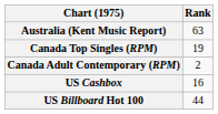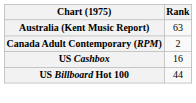 <table class="wikitable sortable plainrowheaders">
 <tr>
 <th scope="col">Chart (1975)</th>
 <th scope="col">Rank</th>
 </tr>
 <tr>
 <th scope="row">Australia (Kent Music Report)</th>
 <td style="text-align:center;">63</td>
-</tr>
-<tr>
-<th scope="row">Canada Top Singles (<em>RPM</em>)</th>
-<td style="text-align:center;">19</td>
 </tr>
 <tr>
 <th scope="row">Canada Adult Contemporary (<em>RPM</em>)</th>
 <td style="text-align:center;">2</td>
 </tr>
 <tr>
 <th scope="row">US <em>Cashbox</em></th>
 <td style="text-align:center;">16</td>
 </tr>
 <tr>
 <th scope="row">US <em>Billboard</em> Hot 100</th>
 <td style="text-align:center;">44</td>
 </tr>
 </table>
